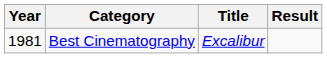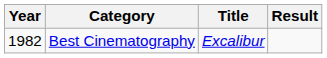 <table class="wikitable">
 <tr>
 <th>Year</th>
 <th>Category</th>
 <th>Title</th>
 <th>Result</th>
 </tr>
 <tr>
-<td>1981</td>
+<td>1982</td>
 <td><a href='#'>Best Cinematography</a></td>
 <td><em><a href='#'>Excalibur</a></em></td>
 <td></td>
 </tr>
 </table>
